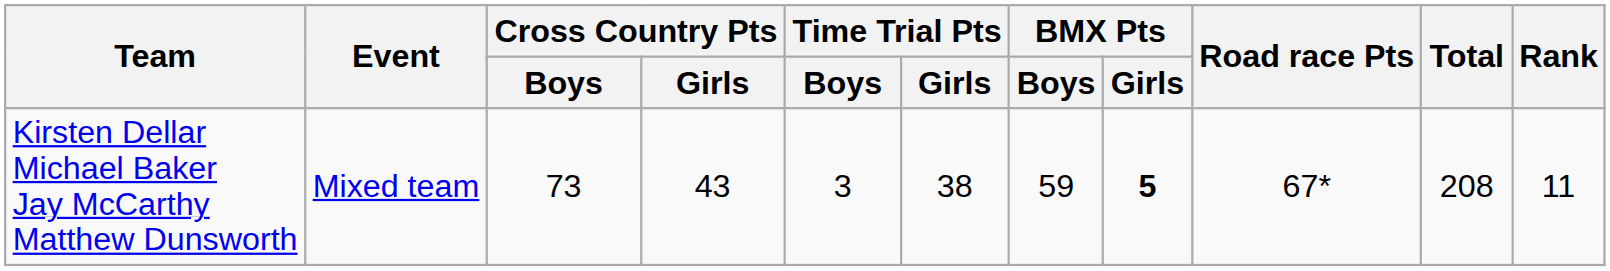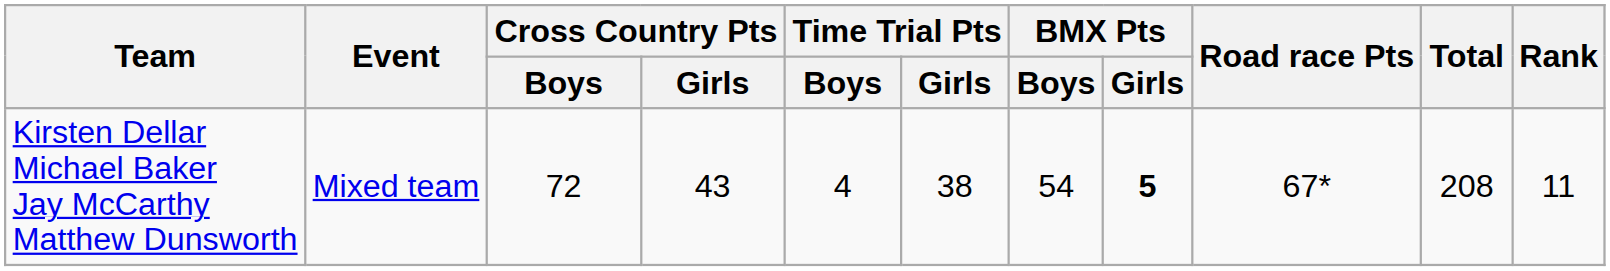 <table class="wikitable" style="font-size:90%;">
 <tr>
 <th rowspan=2>Team</th>
 <th rowspan=2>Event</th>
 <th colspan=2>Cross Country Pts</th>
 <th colspan=2>Time Trial Pts</th>
 <th colspan=2>BMX Pts</th>
 <th rowspan=2>Road race Pts</th>
 <th rowspan=2>Total</th>
 <th rowspan=2>Rank</th>
 </tr>
 <tr>
 <th>Boys</th>
 <th>Girls</th>
 <th>Boys</th>
 <th>Girls</th>
 <th>Boys</th>
 <th>Girls</th>
 </tr>
 <tr>
 <td><a href='#'>Kirsten Dellar</a><br><a href='#'>Michael Baker</a><br><a href='#'>Jay McCarthy</a><br><a href='#'>Matthew Dunsworth</a></td>
 <td><a href='#'>Mixed team</a></td>
-<td align=center>73</td>
+<td align=center>72</td>
 <td align=center>43</td>
-<td align=center>3</td>
+<td align=center>4</td>
 <td align=center>38</td>
-<td align=center>59</td>
+<td align=center>54</td>
 <td align=center><strong>5</strong></td>
 <td align=center>67*</td>
 <td align=center>208</td>
 <td align=center>11</td>
 </tr>
 </table>
